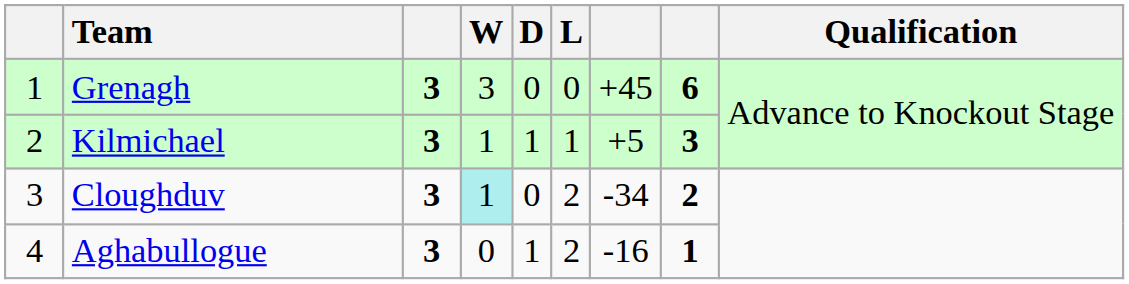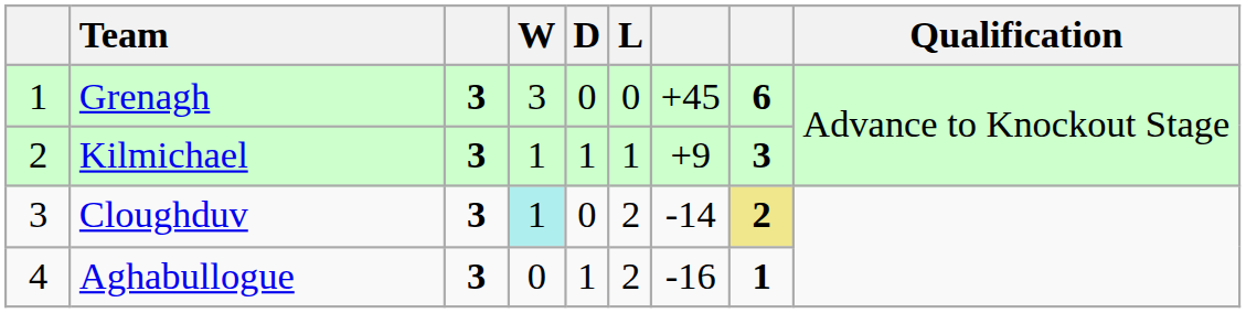 <table class="wikitable" style="text-align:center">
 <tr>
 <th width="20"></th>
 <th width="150" style="text-align:left;">Team</th>
 <th width="20"></th>
 <th>W</th>
 <th>D</th>
 <th>L</th>
 <th width="20"></th>
 <th width="20"></th>
 <th>Qualification</th>
 </tr>
 <tr style="background:#ccffcc">
 <td>1</td>
 <td align="left"> <a href='#'>Grenagh</a></td>
 <td><strong>3</strong></td>
 <td>3</td>
 <td>0</td>
 <td>0</td>
 <td>+45</td>
 <td><strong>6</strong></td>
 <td rowspan="2">Advance to Knockout Stage</td>
 </tr>
 <tr style="background:#ccffcc">
 <td>2</td>
 <td align="left"> <a href='#'>Kilmichael</a></td>
 <td><strong>3</strong></td>
 <td>1</td>
 <td>1</td>
 <td>1</td>
-<td>+5</td>
+<td>+9</td>
 <td><strong>3</strong></td>
 </tr>
 <tr>
 <td>3</td>
 <td align="left"> <a href='#'>Cloughduv</a></td>
 <td><strong>3</strong></td>
 <td style="background: paleturquoise;">1</td>
 <td>0</td>
 <td>2</td>
-<td>-34</td>
-<td><strong>2</strong></td>
+<td>-14</td>
+<td style="background: khaki;"><strong>2</strong></td>
 <td rowspan="2"></td>
 </tr>
 <tr>
 <td>4</td>
 <td align="left"> <a href='#'>Aghabullogue</a></td>
 <td><strong>3</strong></td>
 <td>0</td>
 <td>1</td>
 <td>2</td>
 <td>-16</td>
 <td><strong>1</strong></td>
 </tr>
 </table>
